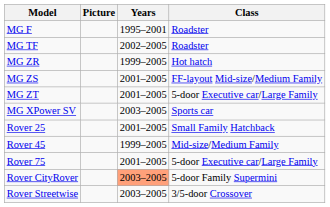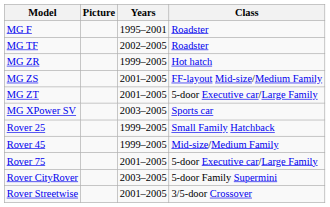 <table class="wikitable">
 <tr>
 <th>Model</th>
 <th>Picture</th>
 <th>Years</th>
 <th>Class</th>
 </tr>
 <tr>
 <td><a href='#'>MG F</a></td>
 <td></td>
 <td>1995–2001</td>
 <td><a href='#'>Roadster</a></td>
 </tr>
 <tr>
 <td><a href='#'>MG TF</a></td>
 <td></td>
 <td>2002–2005</td>
 <td><a href='#'>Roadster</a></td>
 </tr>
 <tr>
 <td><a href='#'>MG ZR</a></td>
 <td></td>
 <td>1999–2005</td>
 <td><a href='#'>Hot hatch</a></td>
 </tr>
 <tr>
 <td><a href='#'>MG ZS</a></td>
 <td></td>
 <td>2001–2005</td>
 <td><a href='#'>FF-layout</a> <a href='#'>Mid-size</a>/<a href='#'>Medium Family</a></td>
 </tr>
 <tr>
 <td><a href='#'>MG ZT</a></td>
 <td></td>
 <td>2001–2005</td>
 <td>5-door <a href='#'>Executive car</a>/<a href='#'>Large Family</a></td>
 </tr>
 <tr>
 <td><a href='#'>MG XPower SV</a></td>
 <td></td>
 <td>2003–2005</td>
 <td><a href='#'>Sports car</a></td>
 </tr>
 <tr>
 <td><a href='#'>Rover 25</a></td>
 <td></td>
-<td>2001–2005</td>
+<td>1999–2005</td>
 <td><a href='#'>Small Family</a> <a href='#'>Hatchback</a></td>
 </tr>
 <tr>
 <td><a href='#'>Rover 45</a></td>
 <td></td>
 <td>1999–2005</td>
 <td><a href='#'>Mid-size</a>/<a href='#'>Medium Family</a></td>
 </tr>
 <tr>
 <td><a href='#'>Rover 75</a></td>
 <td></td>
 <td>2001–2005</td>
 <td>5-door <a href='#'>Executive car</a>/<a href='#'>Large Family</a></td>
 </tr>
 <tr>
 <td><a href='#'>Rover CityRover</a></td>
 <td></td>
-<td style="background: lightsalmon;">2003–2005</td>
+<td>2003–2005</td>
 <td>5-door Family <a href='#'>Supermini</a></td>
 </tr>
 <tr>
 <td><a href='#'>Rover Streetwise</a></td>
 <td></td>
-<td>2003–2005</td>
+<td>2001–2005</td>
 <td>3/5-door <a href='#'>Crossover</a></td>
 </tr>
 </table>
